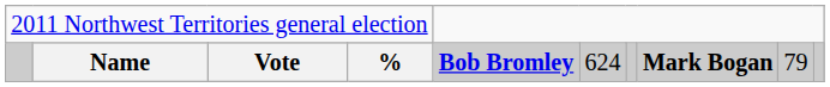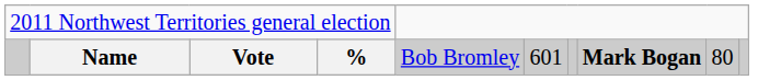 <table class="wikitable">
 <tr>
 <td colspan=4 align=center><a href='#'>2011 Northwest Territories general election</a></td>
 </tr>
 <tr bgcolor="CCCCCC">
 <td></td>
 <th><strong>Name</strong></th>
 <th><strong>Vote</strong></th>
 <th><strong>%</strong><br></th>
-<td><strong><a href='#'>Bob Bromley</a></strong></td>
-<td>624</td>
+<td><a href='#'>Bob Bromley</a></td>
+<td>601</td>
 <td><br></td>
 <td><strong>Mark Bogan</strong></td>
-<td>79</td>
+<td>80</td>
 <td></td>
 </tr>
 </table>
